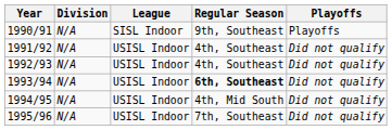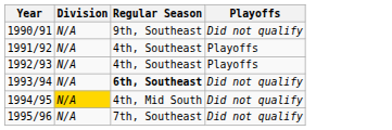 <table class="wikitable">
 <tr>
 <th>Year</th>
 <th>Division</th>
-<th>League</th>
 <th>Regular Season</th>
 <th>Playoffs</th>
 </tr>
 <tr>
 <td>1990/91</td>
 <td><em>N/A</em></td>
-<td>SISL Indoor</td>
 <td>9th, Southeast</td>
-<td>Playoffs</td>
+<td><em>Did not qualify</em></td>
 </tr>
 <tr>
 <td>1991/92</td>
 <td><em>N/A</em></td>
-<td>USISL Indoor</td>
 <td>4th, Southeast</td>
-<td><em>Did not qualify</em></td>
+<td>Playoffs</td>
 </tr>
 <tr>
 <td>1992/93</td>
 <td><em>N/A</em></td>
-<td>USISL Indoor</td>
 <td>4th, Southeast</td>
-<td><em>Did not qualify</em></td>
+<td>Playoffs</td>
 </tr>
 <tr>
 <td>1993/94</td>
 <td><em>N/A</em></td>
-<td>USISL Indoor</td>
 <td><strong>6th, Southeast</strong></td>
 <td><em>Did not qualify</em></td>
 </tr>
 <tr>
 <td>1994/95</td>
-<td><em>N/A</em></td>
-<td>USISL Indoor</td>
+<td style="background: gold;"><em>N/A</em></td>
 <td>4th, Mid South</td>
 <td><em>Did not qualify</em></td>
 </tr>
 <tr>
 <td>1995/96</td>
 <td><em>N/A</em></td>
-<td>USISL Indoor</td>
 <td>7th, Southeast</td>
 <td><em>Did not qualify</em></td>
 </tr>
 </table>
